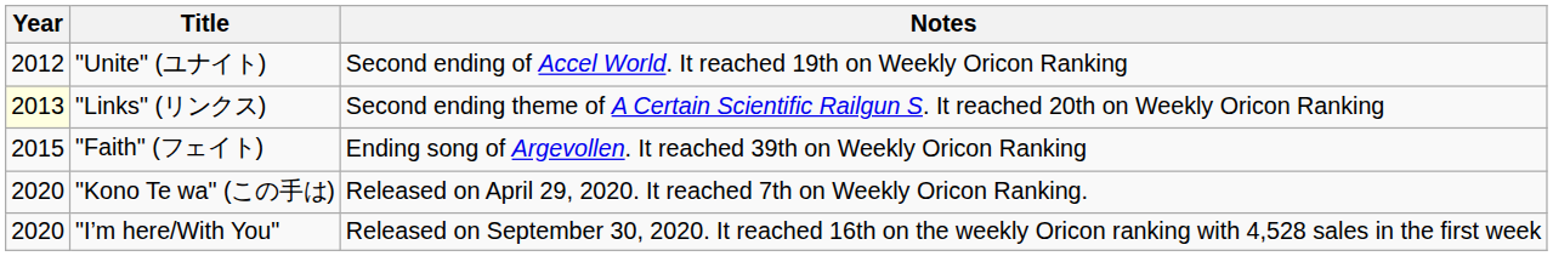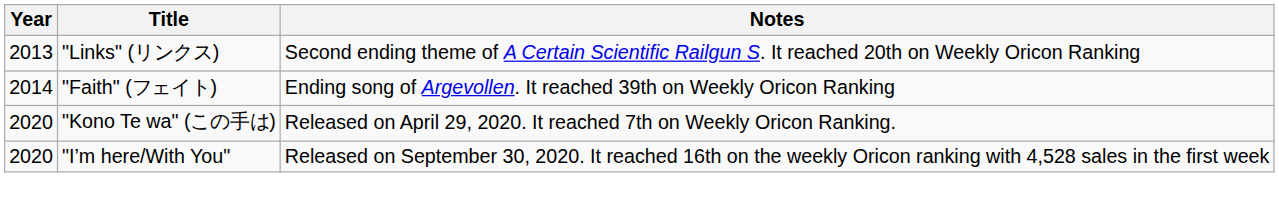 <table class="wikitable">
 <tr>
 <th>Year</th>
 <th>Title</th>
 <th>Notes</th>
 </tr>
 <tr>
-<td>2012</td>
-<td>"Unite" (ユナイト)</td>
-<td>Second ending of <em><a href='#'>Accel World</a></em>. It reached 19th on Weekly Oricon Ranking </td>
-</tr>
-<tr>
-<td style="background: lightyellow;">2013</td>
+<td>2013</td>
 <td>"Links" (リンクス)</td>
 <td>Second ending theme of <em><a href='#'>A Certain Scientific Railgun S</a></em>. It reached 20th on Weekly Oricon Ranking </td>
 </tr>
 <tr>
-<td>2015</td>
+<td>2014</td>
 <td>"Faith" (フェイト)</td>
 <td>Ending song of <em><a href='#'>Argevollen</a></em>. It reached 39th on Weekly Oricon Ranking </td>
 </tr>
 <tr>
 <td>2020</td>
 <td>"Kono Te wa" (この手は)</td>
 <td>Released on April 29, 2020. It reached 7th on Weekly Oricon Ranking.</td>
 </tr>
 <tr>
 <td>2020</td>
 <td>"I’m here/With You"</td>
 <td>Released on September 30, 2020. It reached 16th on the weekly Oricon ranking with 4,528 sales in the first week </td>
 </tr>
 </table>
